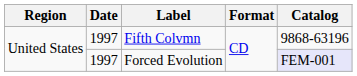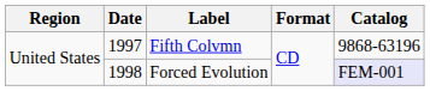 <table class="wikitable">
 <tr>
 <th>Region</th>
 <th>Date</th>
 <th>Label</th>
 <th>Format</th>
 <th>Catalog</th>
 </tr>
 <tr>
 <td rowspan="2">United States</td>
 <td>1997</td>
 <td><a href='#'>Fifth Colvmn</a></td>
 <td rowspan="2"><a href='#'>CD</a></td>
 <td>9868-63196</td>
 </tr>
 <tr>
-<td>1997</td>
+<td>1998</td>
 <td>Forced Evolution</td>
 <td style="background: lavender;">FEM-001</td>
 </tr>
 </table>
